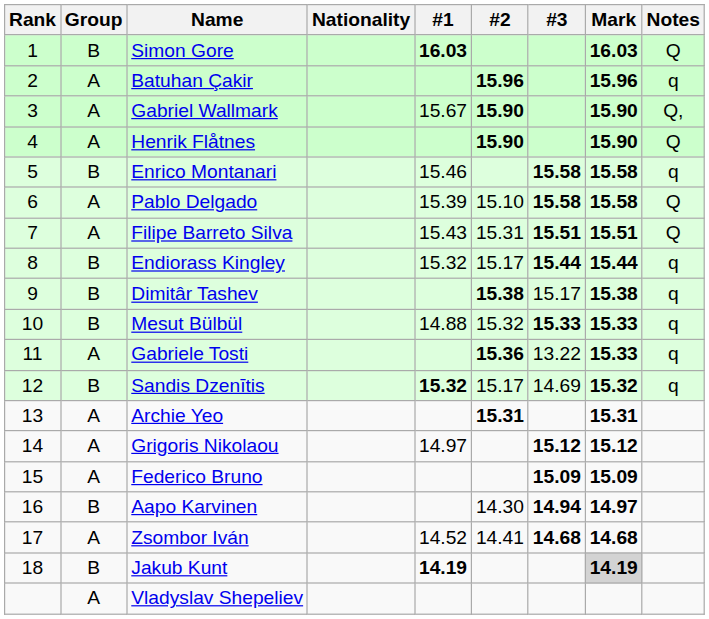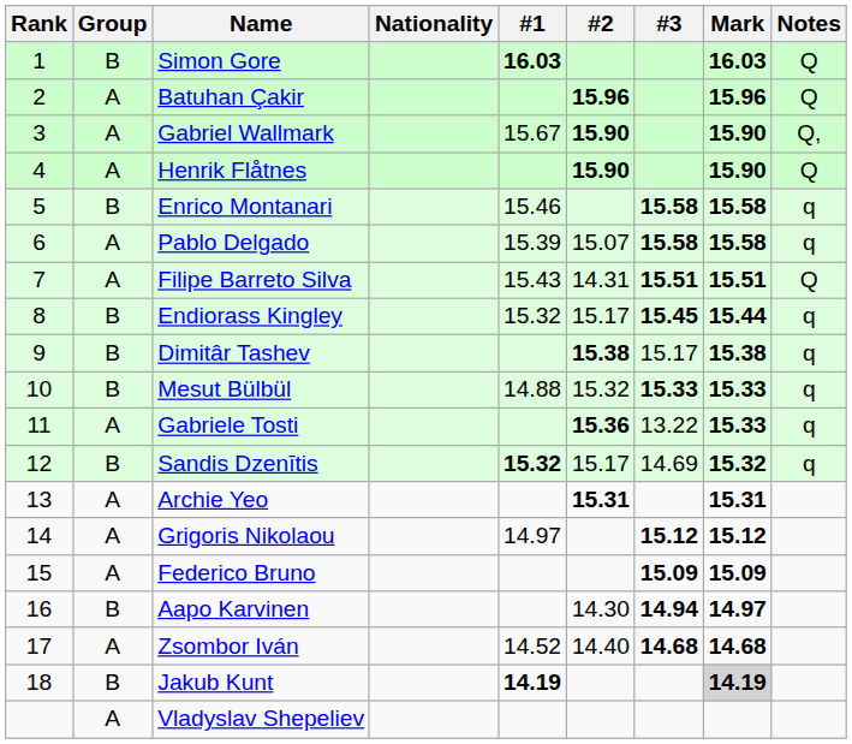 <table class="wikitable sortable" style="text-align:center">
 <tr>
 <th>Rank</th>
 <th>Group</th>
 <th>Name</th>
 <th>Nationality</th>
 <th>#1</th>
 <th>#2</th>
 <th>#3</th>
 <th>Mark</th>
 <th>Notes</th>
 </tr>
 <tr bgcolor=ccffcc>
 <td>1</td>
 <td>B</td>
 <td align=left><a href='#'>Simon Gore</a></td>
 <td align=left></td>
 <td><strong>16.03</strong></td>
 <td></td>
 <td></td>
 <td><strong>16.03</strong></td>
 <td>Q</td>
 </tr>
 <tr bgcolor=ccffcc>
 <td>2</td>
 <td>A</td>
 <td align=left><a href='#'>Batuhan Çakir</a></td>
 <td align=left></td>
 <td></td>
 <td><strong>15.96</strong></td>
 <td></td>
 <td><strong>15.96</strong></td>
-<td>q</td>
+<td>Q</td>
 </tr>
 <tr bgcolor=ccffcc>
 <td>3</td>
 <td>A</td>
 <td align=left><a href='#'>Gabriel Wallmark</a></td>
 <td align=left></td>
 <td>15.67</td>
 <td><strong>15.90</strong></td>
 <td></td>
 <td><strong>15.90</strong></td>
 <td>Q, </td>
 </tr>
 <tr bgcolor=ccffcc>
 <td>4</td>
 <td>A</td>
 <td align=left><a href='#'>Henrik Flåtnes</a></td>
 <td align=left></td>
 <td></td>
 <td><strong>15.90</strong></td>
 <td></td>
 <td><strong>15.90</strong></td>
 <td>Q</td>
 </tr>
 <tr bgcolor=ddffdd>
 <td>5</td>
 <td>B</td>
 <td align=left><a href='#'>Enrico Montanari</a></td>
 <td align=left></td>
 <td>15.46</td>
 <td></td>
 <td><strong>15.58</strong></td>
 <td><strong>15.58</strong></td>
 <td>q</td>
 </tr>
 <tr bgcolor=ddffdd>
 <td>6</td>
 <td>A</td>
 <td align=left><a href='#'>Pablo Delgado</a></td>
 <td align=left></td>
 <td>15.39</td>
-<td>15.10</td>
+<td>15.07</td>
 <td><strong>15.58</strong></td>
 <td><strong>15.58</strong></td>
-<td>Q</td>
+<td>q</td>
 </tr>
 <tr bgcolor=ddffdd>
 <td>7</td>
 <td>A</td>
 <td align=left><a href='#'>Filipe Barreto Silva</a></td>
 <td align=left></td>
 <td>15.43</td>
-<td>15.31</td>
+<td>14.31</td>
 <td><strong>15.51</strong></td>
 <td><strong>15.51</strong></td>
 <td>Q</td>
 </tr>
 <tr bgcolor=ddffdd>
 <td>8</td>
 <td>B</td>
 <td align=left><a href='#'>Endiorass Kingley</a></td>
 <td align=left></td>
 <td>15.32</td>
 <td>15.17</td>
-<td><strong>15.44</strong></td>
+<td><strong>15.45</strong></td>
 <td><strong>15.44</strong></td>
 <td>q</td>
 </tr>
 <tr bgcolor=ddffdd>
 <td>9</td>
 <td>B</td>
 <td align=left><a href='#'>Dimitâr Tashev</a></td>
 <td align=left></td>
 <td></td>
 <td><strong>15.38</strong></td>
 <td>15.17</td>
 <td><strong>15.38</strong></td>
 <td>q</td>
 </tr>
 <tr bgcolor=ddffdd>
 <td>10</td>
 <td>B</td>
 <td align=left><a href='#'>Mesut Bülbül</a></td>
 <td align=left></td>
 <td>14.88</td>
 <td>15.32</td>
 <td><strong>15.33</strong></td>
 <td><strong>15.33</strong></td>
 <td>q</td>
 </tr>
 <tr bgcolor=ddffdd>
 <td>11</td>
 <td>A</td>
 <td align=left><a href='#'>Gabriele Tosti</a></td>
 <td align=left></td>
 <td></td>
 <td><strong>15.36</strong></td>
 <td>13.22</td>
 <td><strong>15.33</strong></td>
 <td>q</td>
 </tr>
 <tr bgcolor=ddffdd>
 <td>12</td>
 <td>B</td>
 <td align=left><a href='#'>Sandis Dzenītis</a></td>
 <td align=left></td>
 <td><strong>15.32</strong></td>
 <td>15.17</td>
 <td>14.69</td>
 <td><strong>15.32</strong></td>
 <td>q</td>
 </tr>
 <tr>
 <td>13</td>
 <td>A</td>
 <td align=left><a href='#'>Archie Yeo</a></td>
 <td align=left></td>
 <td></td>
 <td><strong>15.31</strong></td>
 <td></td>
 <td><strong>15.31</strong></td>
 <td></td>
 </tr>
 <tr>
 <td>14</td>
 <td>A</td>
 <td align=left><a href='#'>Grigoris Nikolaou</a></td>
 <td align=left></td>
 <td>14.97</td>
 <td></td>
 <td><strong>15.12</strong></td>
 <td><strong>15.12</strong></td>
 <td></td>
 </tr>
 <tr>
 <td>15</td>
 <td>A</td>
 <td align=left><a href='#'>Federico Bruno</a></td>
 <td align=left></td>
 <td></td>
 <td></td>
 <td><strong>15.09</strong></td>
 <td><strong>15.09</strong></td>
 <td></td>
 </tr>
 <tr>
 <td>16</td>
 <td>B</td>
 <td align=left><a href='#'>Aapo Karvinen</a></td>
 <td align=left></td>
 <td></td>
 <td>14.30</td>
 <td><strong>14.94</strong></td>
 <td><strong>14.97</strong></td>
 <td></td>
 </tr>
 <tr>
 <td>17</td>
 <td>A</td>
 <td align=left><a href='#'>Zsombor Iván</a></td>
 <td align=left></td>
 <td>14.52</td>
-<td>14.41</td>
+<td>14.40</td>
 <td><strong>14.68</strong></td>
 <td><strong>14.68</strong></td>
 <td></td>
 </tr>
 <tr>
 <td>18</td>
 <td>B</td>
 <td align=left><a href='#'>Jakub Kunt</a></td>
 <td align=left></td>
 <td><strong>14.19</strong></td>
 <td></td>
 <td></td>
 <td style="background: lightgrey;"><strong>14.19</strong></td>
 <td></td>
 </tr>
 <tr>
 <td></td>
 <td>A</td>
 <td align=left><a href='#'>Vladyslav Shepeliev</a></td>
 <td align=left></td>
 <td></td>
 <td></td>
 <td></td>
 <td></td>
 <td></td>
 </tr>
 </table>
